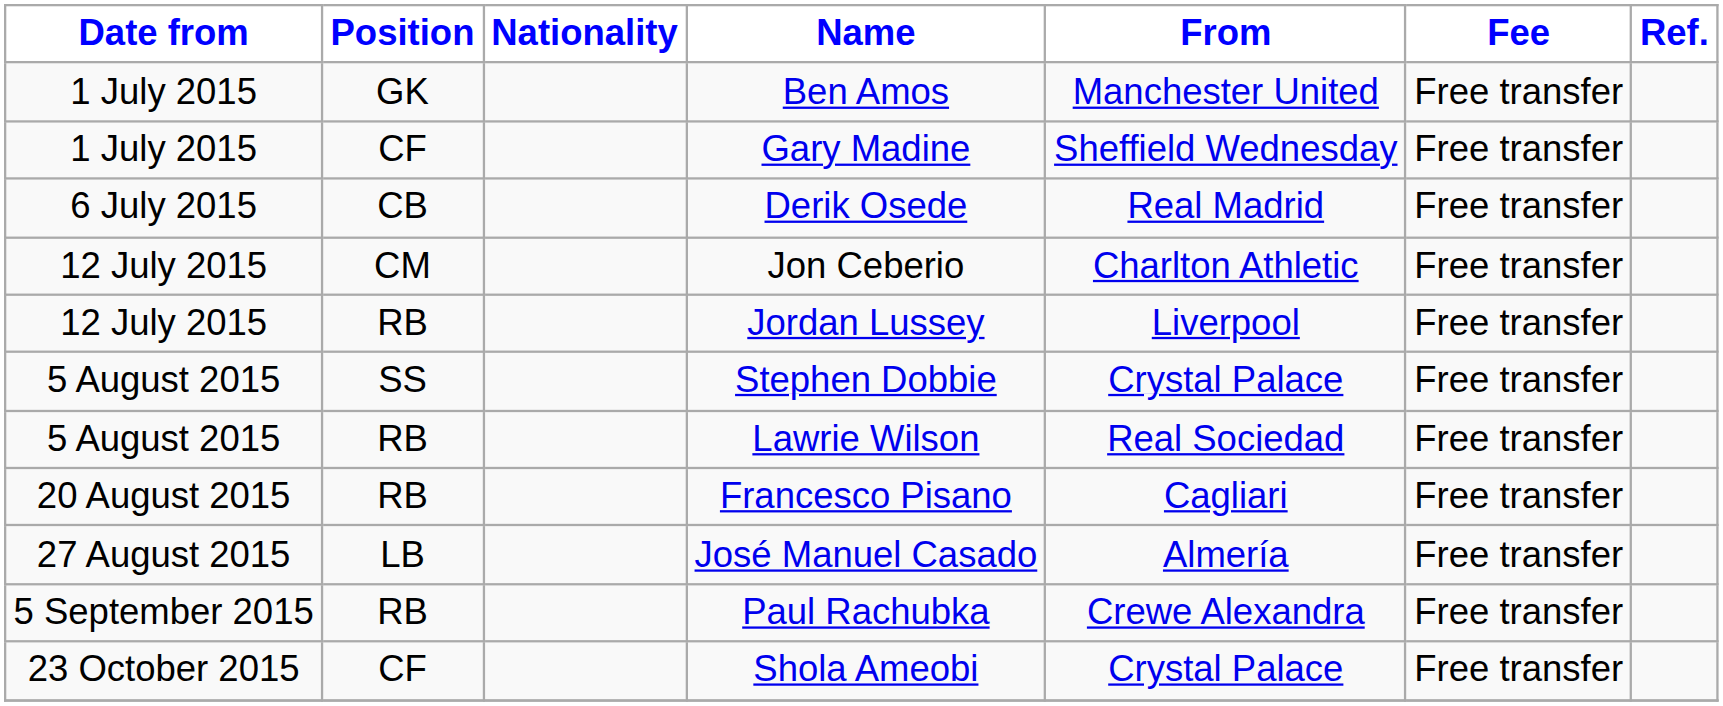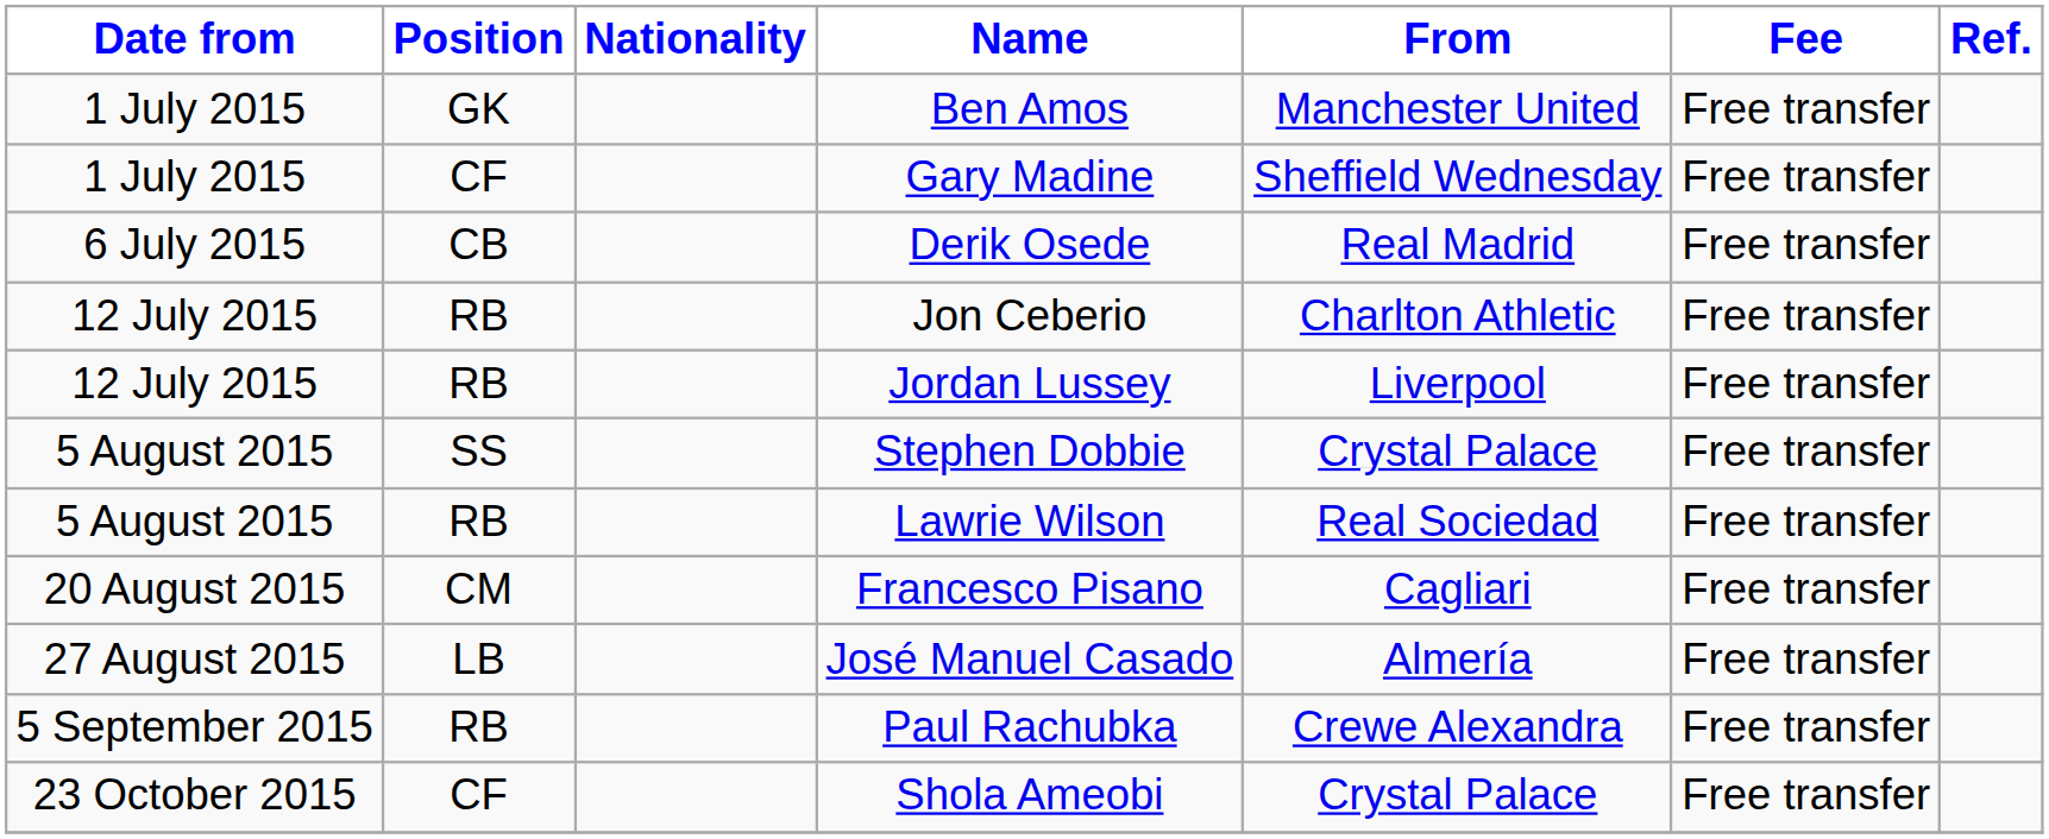 <table class="wikitable" style="text-align:center;">
 <tr>
 <th style="background:#FFFFFF; color:#0000FF;">Date from</th>
 <th style="background:#FFFFFF; color:#0000FF;">Position</th>
 <th style="background:#FFFFFF; color:#0000FF;">Nationality</th>
 <th style="background:#FFFFFF; color:#0000FF;">Name</th>
 <th style="background:#FFFFFF; color:#0000FF;">From</th>
 <th style="background:#FFFFFF; color:#0000FF;">Fee</th>
 <th style="background:#FFFFFF; color:#0000FF;">Ref.</th>
 </tr>
 <tr>
 <td>1 July 2015</td>
 <td>GK</td>
 <td></td>
 <td><a href='#'>Ben Amos</a></td>
 <td><a href='#'>Manchester United</a></td>
 <td>Free transfer</td>
 <td></td>
 </tr>
 <tr>
 <td>1 July 2015</td>
 <td>CF</td>
 <td></td>
 <td><a href='#'>Gary Madine</a></td>
 <td><a href='#'>Sheffield Wednesday</a></td>
 <td>Free transfer</td>
 <td></td>
 </tr>
 <tr>
 <td>6 July 2015</td>
 <td>CB</td>
 <td></td>
 <td><a href='#'>Derik Osede</a></td>
 <td><a href='#'>Real Madrid</a></td>
 <td>Free transfer</td>
 <td></td>
 </tr>
 <tr>
 <td>12 July 2015</td>
-<td>CM</td>
+<td>RB</td>
 <td></td>
 <td>Jon Ceberio</td>
 <td><a href='#'>Charlton Athletic</a></td>
 <td>Free transfer</td>
 <td></td>
 </tr>
 <tr>
 <td>12 July 2015</td>
 <td>RB</td>
 <td></td>
 <td><a href='#'>Jordan Lussey</a></td>
 <td><a href='#'>Liverpool</a></td>
 <td>Free transfer</td>
 <td></td>
 </tr>
 <tr>
 <td>5 August 2015</td>
 <td>SS</td>
 <td></td>
 <td><a href='#'>Stephen Dobbie</a></td>
 <td><a href='#'>Crystal Palace</a></td>
 <td>Free transfer</td>
 <td></td>
 </tr>
 <tr>
 <td>5 August 2015</td>
 <td>RB</td>
 <td></td>
 <td><a href='#'>Lawrie Wilson</a></td>
 <td><a href='#'>Real Sociedad</a></td>
 <td>Free transfer</td>
 <td></td>
 </tr>
 <tr>
 <td>20 August 2015</td>
-<td>RB</td>
+<td>CM</td>
 <td></td>
 <td><a href='#'>Francesco Pisano</a></td>
 <td><a href='#'>Cagliari</a></td>
 <td>Free transfer</td>
 <td></td>
 </tr>
 <tr>
 <td>27 August 2015</td>
 <td>LB</td>
 <td></td>
 <td><a href='#'>José Manuel Casado</a></td>
 <td><a href='#'>Almería</a></td>
 <td>Free transfer</td>
 <td></td>
 </tr>
 <tr>
 <td>5 September 2015</td>
 <td>RB</td>
 <td></td>
 <td><a href='#'>Paul Rachubka</a></td>
 <td><a href='#'>Crewe Alexandra</a></td>
 <td>Free transfer</td>
 <td></td>
 </tr>
 <tr>
 <td>23 October 2015</td>
 <td>CF</td>
 <td></td>
 <td><a href='#'>Shola Ameobi</a></td>
 <td><a href='#'>Crystal Palace</a></td>
 <td>Free transfer</td>
 <td></td>
 </tr>
 <tr>
 </tr>
 </table>
